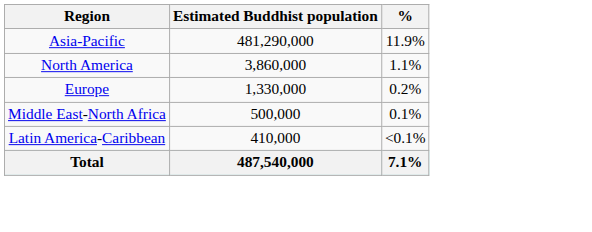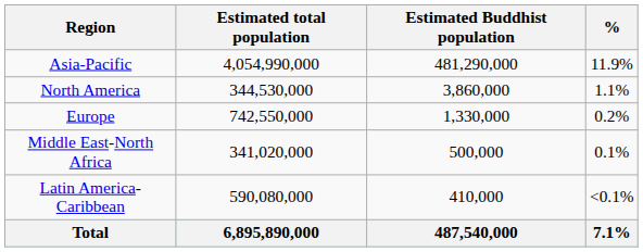 <table class="wikitable sortable">
 <tr>
 <th>Region</th>
+<th>Estimated total population</th>
 <th>Estimated Buddhist population</th>
 <th>%</th>
 </tr>
 <tr style="text-align:center;">
 <td><a href='#'>Asia-Pacific</a></td>
+<td>4,054,990,000</td>
 <td>481,290,000</td>
 <td>11.9%</td>
 </tr>
 <tr style="text-align:center;">
 <td><a href='#'>North America</a></td>
+<td>344,530,000</td>
 <td>3,860,000</td>
 <td>1.1%</td>
 </tr>
 <tr style="text-align:center;">
 <td><a href='#'>Europe</a></td>
+<td>742,550,000</td>
 <td>1,330,000</td>
 <td>0.2%</td>
 </tr>
 <tr style="text-align:center;">
 <td><a href='#'>Middle East</a>-<a href='#'>North Africa</a></td>
+<td>341,020,000</td>
 <td>500,000</td>
 <td>0.1%</td>
 </tr>
 <tr style="text-align:center;">
 <td><a href='#'>Latin America</a>-<a href='#'>Caribbean</a></td>
+<td>590,080,000</td>
 <td>410,000</td>
 <td><0.1%</td>
 </tr>
 <tr style="background:#9ff;">
 <th>Total</th>
+<th>6,895,890,000</th>
 <th>487,540,000</th>
 <th>7.1%</th>
 </tr>
 </table>
